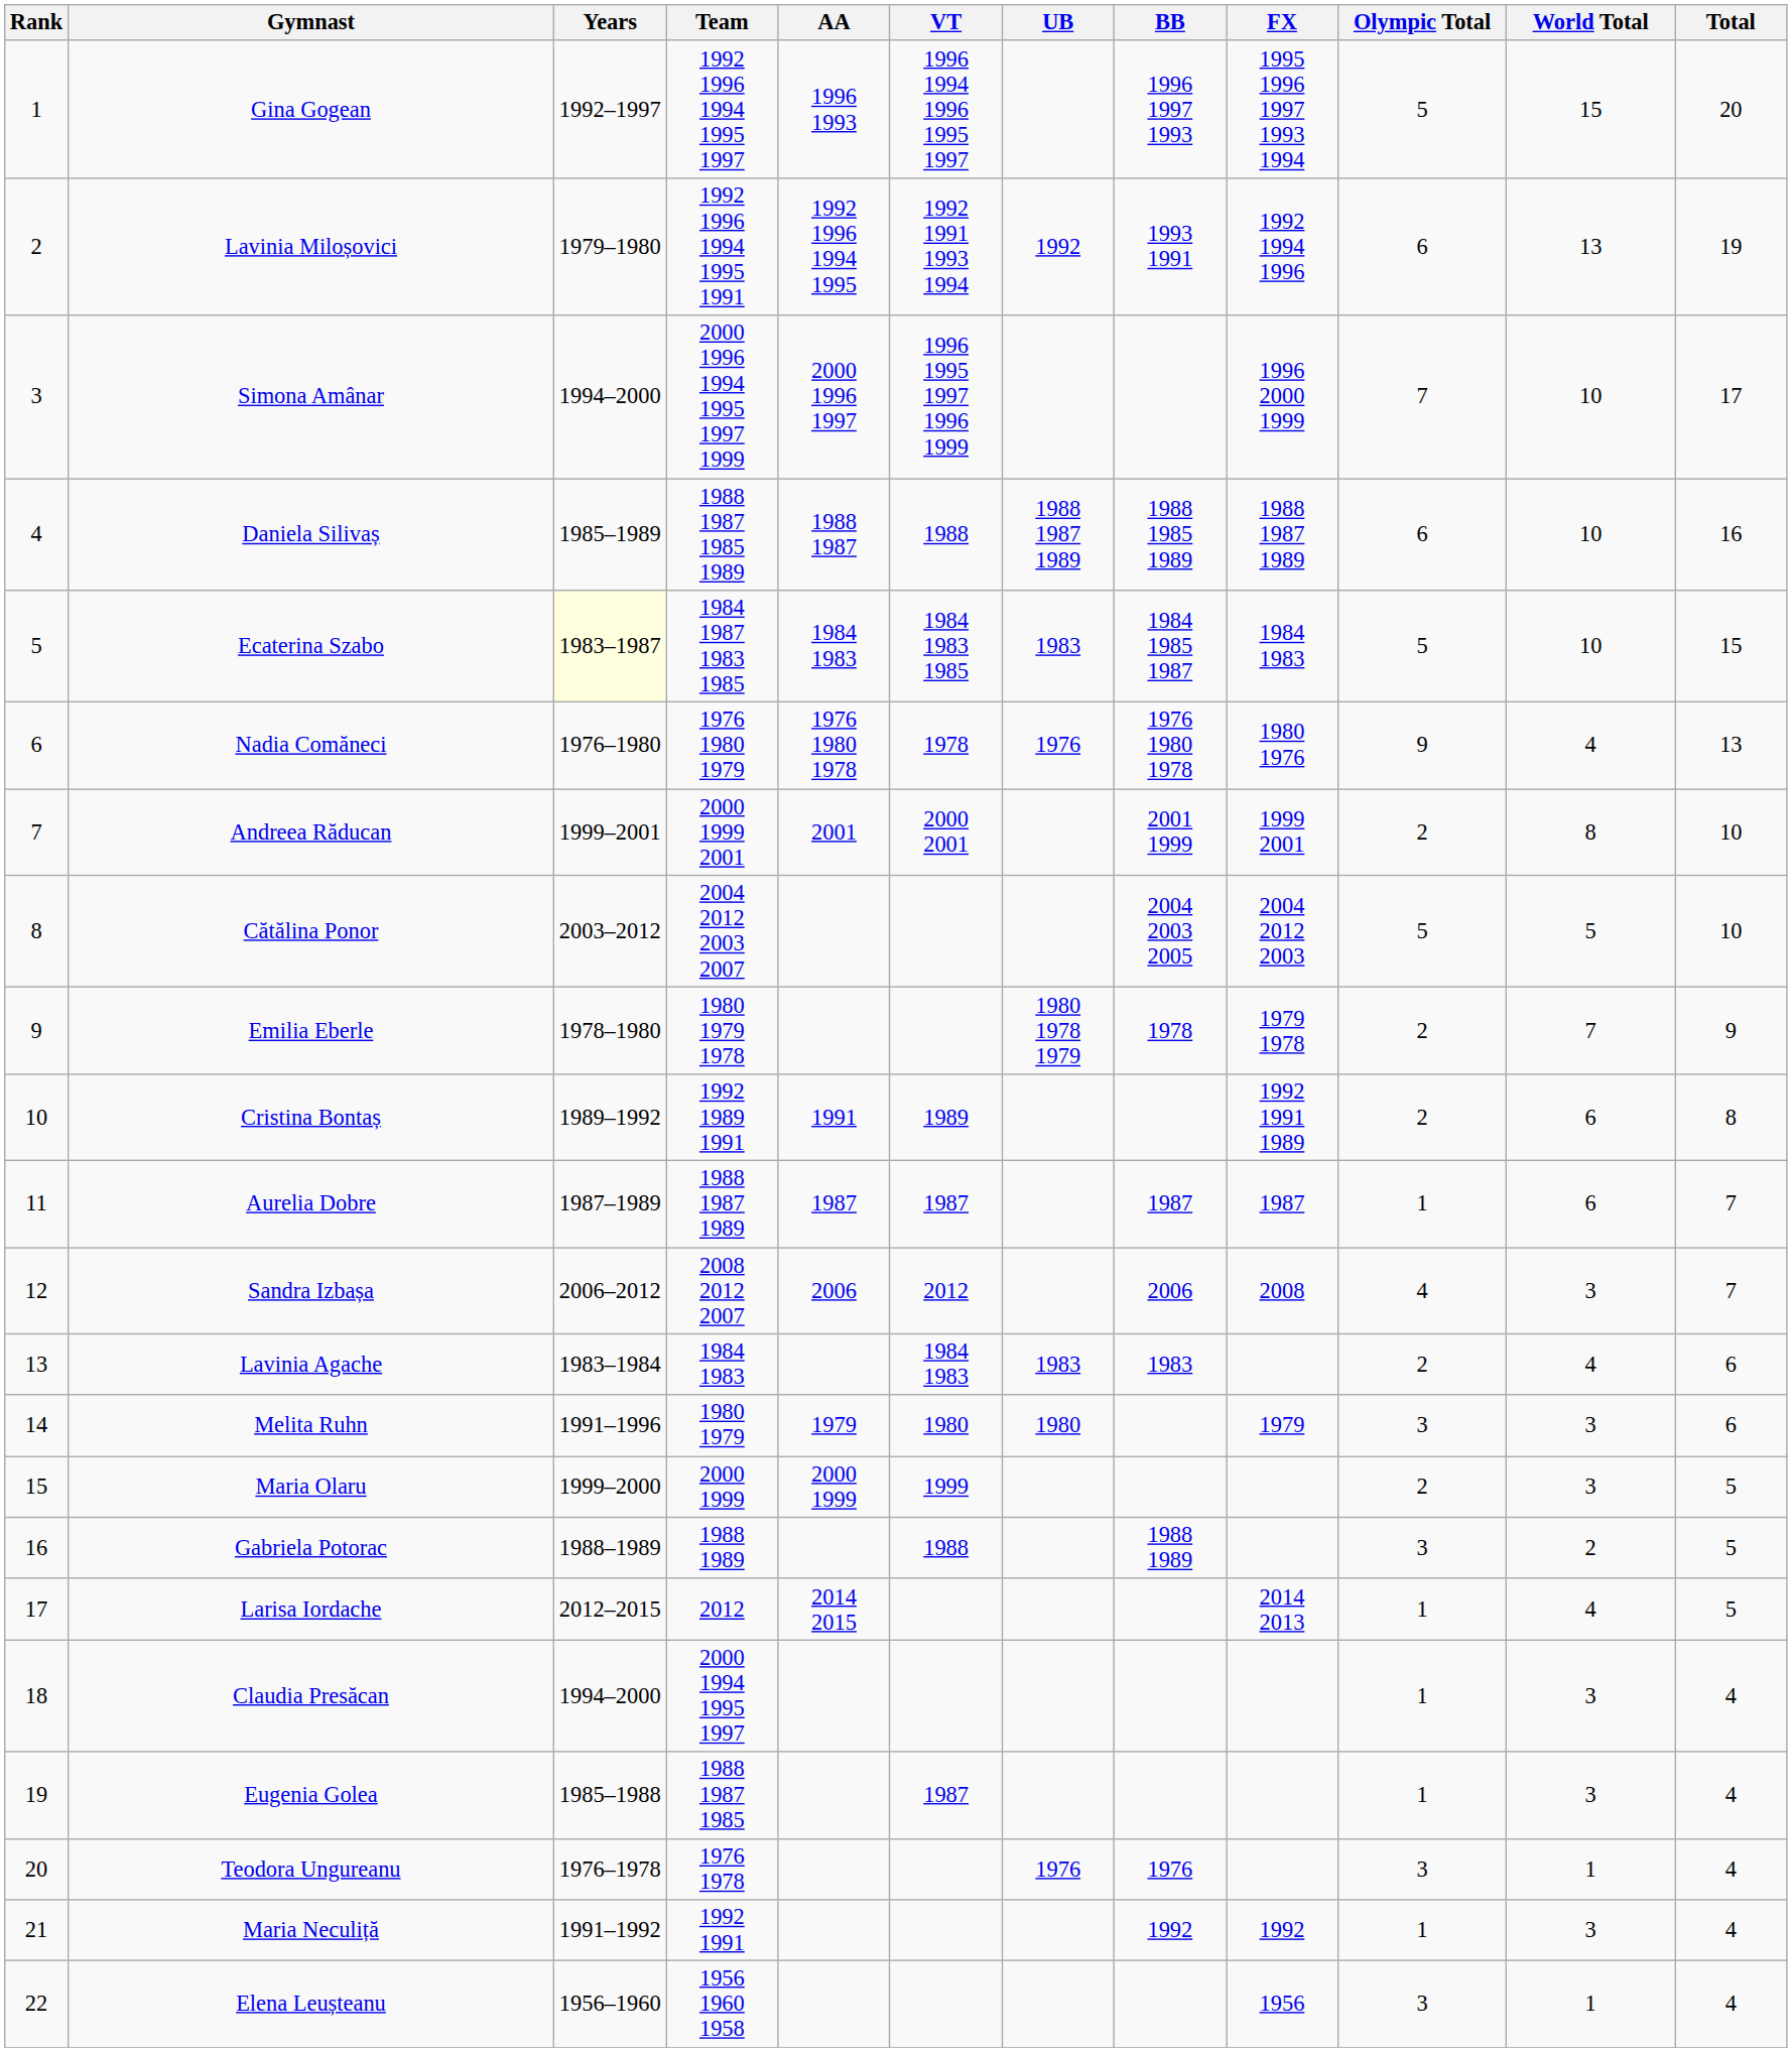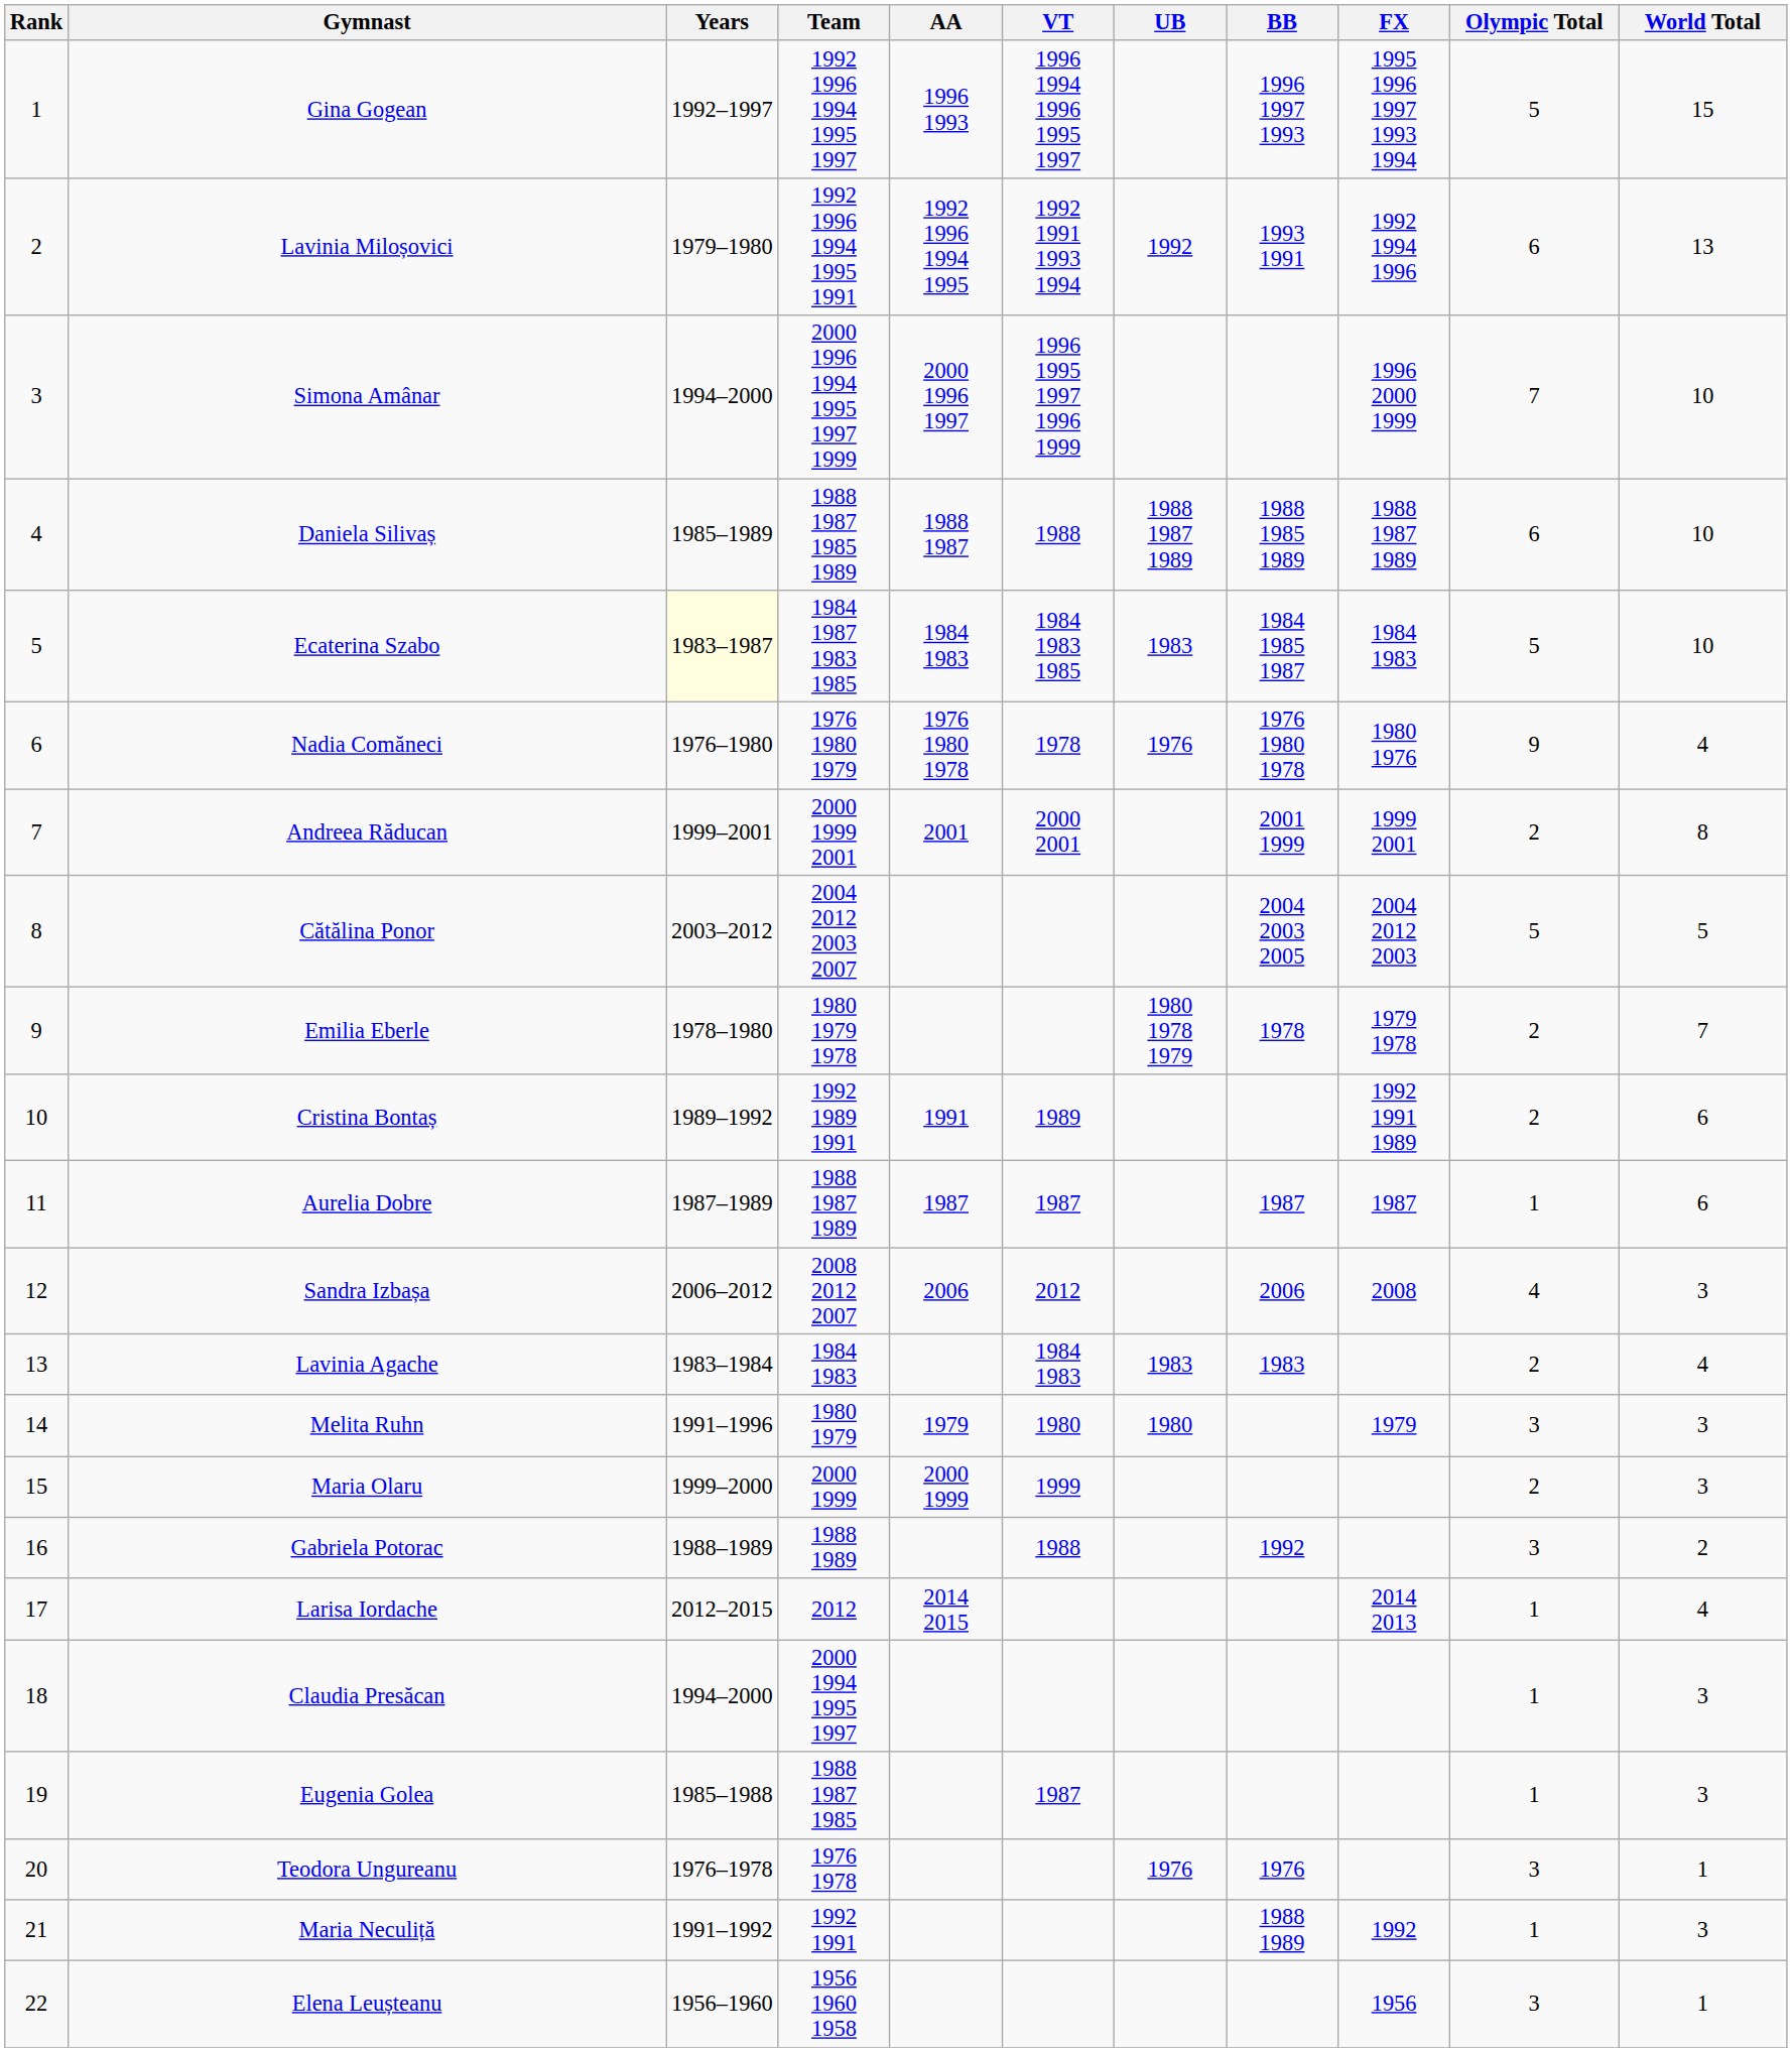 <table class="wikitable sortable" width=100% style="text-align:center;">
 <tr>
 <th style="width:1.8em;">Rank</th>
 <th class=unsortable>Gymnast</th>
 <th style="width:4.5em;">Years</th>
 <th style="width:4.5em;">Team</th>
 <th style="width:4.5em;">AA</th>
 <th style="width:4.5em;"><a href='#'>VT</a></th>
 <th style="width:4.5em;"><a href='#'>UB</a></th>
 <th style="width:4.5em;"><a href='#'>BB</a></th>
 <th style="width:4.5em;"><a href='#'>FX</a></th>
 <th style="width:7.0em;"><a href='#'>Olympic</a> Total</th>
 <th style="width:7.0em;"><a href='#'>World</a> Total</th>
-<th style="width:4.5em;">Total</th>
 </tr>
 <tr>
 <td>1</td>
 <td><a href='#'>Gina Gogean</a></td>
 <td>1992–1997</td>
 <td> <a href='#'>1992</a><br> <a href='#'>1996</a><br> <a href='#'>1994</a><br> <a href='#'>1995</a><br> <a href='#'>1997</a></td>
 <td> <a href='#'>1996</a><br> <a href='#'>1993</a></td>
 <td> <a href='#'>1996</a><br> <a href='#'>1994</a><br> <a href='#'>1996</a><br> <a href='#'>1995</a><br> <a href='#'>1997</a></td>
 <td></td>
 <td> <a href='#'>1996</a><br> <a href='#'>1997</a><br> <a href='#'>1993</a></td>
 <td> <a href='#'>1995</a><br> <a href='#'>1996</a><br> <a href='#'>1997</a><br> <a href='#'>1993</a><br> <a href='#'>1994</a></td>
 <td>5</td>
 <td>15</td>
-<td>20</td>
 </tr>
 <tr>
 <td>2</td>
 <td><a href='#'>Lavinia Miloșovici</a></td>
 <td>1979–1980</td>
 <td> <a href='#'>1992</a><br> <a href='#'>1996</a><br> <a href='#'>1994</a><br> <a href='#'>1995</a><br> <a href='#'>1991</a></td>
 <td> <a href='#'>1992</a><br> <a href='#'>1996</a><br> <a href='#'>1994</a><br> <a href='#'>1995</a></td>
 <td> <a href='#'>1992</a><br> <a href='#'>1991</a><br> <a href='#'>1993</a><br> <a href='#'>1994</a></td>
 <td> <a href='#'>1992</a></td>
 <td> <a href='#'>1993</a><br> <a href='#'>1991</a></td>
 <td> <a href='#'>1992</a><br> <a href='#'>1994</a><br> <a href='#'>1996</a></td>
 <td>6</td>
 <td>13</td>
-<td>19</td>
 </tr>
 <tr>
 <td>3</td>
 <td><a href='#'>Simona Amânar</a></td>
 <td>1994–2000</td>
 <td> <a href='#'>2000</a><br> <a href='#'>1996</a><br> <a href='#'>1994</a><br> <a href='#'>1995</a><br> <a href='#'>1997</a><br> <a href='#'>1999</a></td>
 <td> <a href='#'>2000</a><br> <a href='#'>1996</a><br> <a href='#'>1997</a></td>
 <td> <a href='#'>1996</a><br> <a href='#'>1995</a><br> <a href='#'>1997</a><br> <a href='#'>1996</a><br> <a href='#'>1999</a></td>
 <td></td>
 <td></td>
 <td> <a href='#'>1996</a><br> <a href='#'>2000</a><br> <a href='#'>1999</a></td>
 <td>7</td>
 <td>10</td>
-<td>17</td>
 </tr>
 <tr>
 <td>4</td>
 <td><a href='#'>Daniela Silivaș</a></td>
 <td>1985–1989</td>
 <td> <a href='#'>1988</a><br> <a href='#'>1987</a><br> <a href='#'>1985</a><br> <a href='#'>1989</a></td>
 <td> <a href='#'>1988</a><br> <a href='#'>1987</a></td>
 <td> <a href='#'>1988</a></td>
 <td> <a href='#'>1988</a><br> <a href='#'>1987</a><br> <a href='#'>1989</a></td>
 <td> <a href='#'>1988</a><br> <a href='#'>1985</a><br> <a href='#'>1989</a></td>
 <td> <a href='#'>1988</a><br> <a href='#'>1987</a> <br> <a href='#'>1989</a></td>
 <td>6</td>
 <td>10</td>
-<td>16</td>
 </tr>
 <tr>
 <td>5</td>
 <td><a href='#'>Ecaterina Szabo</a></td>
 <td style="background: lightyellow;">1983–1987</td>
 <td> <a href='#'>1984</a><br> <a href='#'>1987</a><br> <a href='#'>1983</a><br> <a href='#'>1985</a></td>
 <td> <a href='#'>1984</a><br> <a href='#'>1983</a></td>
 <td> <a href='#'>1984</a><br> <a href='#'>1983</a><br> <a href='#'>1985</a></td>
 <td> <a href='#'>1983</a></td>
 <td> <a href='#'>1984</a><br> <a href='#'>1985</a><br> <a href='#'>1987</a></td>
 <td> <a href='#'>1984</a><br> <a href='#'>1983</a></td>
 <td>5</td>
 <td>10</td>
-<td>15</td>
 </tr>
 <tr>
 <td>6</td>
 <td><a href='#'>Nadia Comăneci</a></td>
 <td>1976–1980</td>
 <td> <a href='#'>1976</a><br> <a href='#'>1980</a><br> <a href='#'>1979</a></td>
 <td> <a href='#'>1976</a><br> <a href='#'>1980</a><br> <a href='#'>1978</a></td>
 <td> <a href='#'>1978</a></td>
 <td> <a href='#'>1976</a></td>
 <td> <a href='#'>1976</a><br> <a href='#'>1980</a><br> <a href='#'>1978</a></td>
 <td> <a href='#'>1980</a><br> <a href='#'>1976</a></td>
 <td>9</td>
 <td>4</td>
-<td>13</td>
 </tr>
 <tr>
 <td>7</td>
 <td><a href='#'>Andreea Răducan</a></td>
 <td>1999–2001</td>
 <td> <a href='#'>2000</a><br> <a href='#'>1999</a><br> <a href='#'>2001</a></td>
 <td> <a href='#'>2001</a></td>
 <td> <a href='#'>2000</a><br> <a href='#'>2001</a></td>
 <td></td>
 <td> <a href='#'>2001</a><br> <a href='#'>1999</a></td>
 <td> <a href='#'>1999</a><br> <a href='#'>2001</a></td>
 <td>2</td>
 <td>8</td>
-<td>10</td>
 </tr>
 <tr>
 <td>8</td>
 <td><a href='#'>Cătălina Ponor</a></td>
 <td>2003–2012</td>
 <td> <a href='#'>2004</a><br> <a href='#'>2012</a><br> <a href='#'>2003</a><br> <a href='#'>2007</a></td>
 <td></td>
 <td></td>
 <td></td>
 <td> <a href='#'>2004</a><br> <a href='#'>2003</a><br> <a href='#'>2005</a></td>
 <td> <a href='#'>2004</a><br> <a href='#'>2012</a><br> <a href='#'>2003</a></td>
 <td>5</td>
 <td>5</td>
-<td>10</td>
 </tr>
 <tr>
 <td>9</td>
 <td><a href='#'>Emilia Eberle</a></td>
 <td>1978–1980</td>
 <td> <a href='#'>1980</a><br> <a href='#'>1979</a><br> <a href='#'>1978</a></td>
 <td></td>
 <td></td>
 <td> <a href='#'>1980</a><br> <a href='#'>1978</a><br> <a href='#'>1979</a></td>
 <td> <a href='#'>1978</a></td>
 <td> <a href='#'>1979</a><br> <a href='#'>1978</a></td>
 <td>2</td>
 <td>7</td>
-<td>9</td>
 </tr>
 <tr>
 <td>10</td>
 <td><a href='#'>Cristina Bontaș</a></td>
 <td>1989–1992</td>
 <td> <a href='#'>1992</a><br> <a href='#'>1989</a><br> <a href='#'>1991</a></td>
 <td> <a href='#'>1991</a></td>
 <td> <a href='#'>1989</a></td>
 <td></td>
 <td></td>
 <td> <a href='#'>1992</a><br> <a href='#'>1991</a><br> <a href='#'>1989</a></td>
 <td>2</td>
 <td>6</td>
-<td>8</td>
 </tr>
 <tr>
 <td>11</td>
 <td><a href='#'>Aurelia Dobre</a></td>
 <td>1987–1989</td>
 <td> <a href='#'>1988</a><br> <a href='#'>1987</a><br> <a href='#'>1989</a></td>
 <td> <a href='#'>1987</a></td>
 <td> <a href='#'>1987</a></td>
 <td></td>
 <td> <a href='#'>1987</a></td>
 <td> <a href='#'>1987</a></td>
 <td>1</td>
 <td>6</td>
-<td>7</td>
 </tr>
 <tr>
 <td>12</td>
 <td><a href='#'>Sandra Izbașa</a></td>
 <td>2006–2012</td>
 <td> <a href='#'>2008</a><br> <a href='#'>2012</a><br> <a href='#'>2007</a></td>
 <td> <a href='#'>2006</a></td>
 <td> <a href='#'>2012</a></td>
 <td></td>
 <td> <a href='#'>2006</a></td>
 <td> <a href='#'>2008</a></td>
 <td>4</td>
 <td>3</td>
-<td>7</td>
 </tr>
 <tr>
 <td>13</td>
 <td><a href='#'>Lavinia Agache</a></td>
 <td>1983–1984</td>
 <td> <a href='#'>1984</a><br> <a href='#'>1983</a></td>
 <td></td>
 <td> <a href='#'>1984</a><br> <a href='#'>1983</a></td>
 <td> <a href='#'>1983</a></td>
 <td> <a href='#'>1983</a></td>
 <td></td>
 <td>2</td>
 <td>4</td>
-<td>6</td>
 </tr>
 <tr>
 <td>14</td>
 <td><a href='#'>Melita Ruhn</a></td>
 <td>1991–1996</td>
 <td> <a href='#'>1980</a><br> <a href='#'>1979</a></td>
 <td> <a href='#'>1979</a></td>
 <td> <a href='#'>1980</a></td>
 <td> <a href='#'>1980</a></td>
 <td></td>
 <td> <a href='#'>1979</a></td>
 <td>3</td>
 <td>3</td>
-<td>6</td>
 </tr>
 <tr>
 <td>15</td>
 <td><a href='#'>Maria Olaru</a></td>
 <td>1999–2000</td>
 <td> <a href='#'>2000</a><br> <a href='#'>1999</a></td>
 <td> <a href='#'>2000</a><br> <a href='#'>1999</a></td>
 <td> <a href='#'>1999</a></td>
 <td></td>
 <td></td>
 <td></td>
 <td>2</td>
 <td>3</td>
-<td>5</td>
 </tr>
 <tr>
 <td>16</td>
 <td><a href='#'>Gabriela Potorac</a></td>
 <td>1988–1989</td>
 <td> <a href='#'>1988</a><br> <a href='#'>1989</a></td>
 <td></td>
 <td> <a href='#'>1988</a></td>
 <td></td>
-<td> <a href='#'>1988</a><br> <a href='#'>1989</a></td>
+<td> <a href='#'>1992</a></td>
 <td></td>
 <td>3</td>
 <td>2</td>
-<td>5</td>
 </tr>
 <tr>
 <td>17</td>
 <td><a href='#'>Larisa Iordache</a></td>
 <td>2012–2015</td>
 <td> <a href='#'>2012</a></td>
 <td> <a href='#'>2014</a><br> <a href='#'>2015</a></td>
 <td></td>
 <td></td>
 <td></td>
 <td> <a href='#'>2014</a><br> <a href='#'>2013</a></td>
 <td>1</td>
 <td>4</td>
-<td>5</td>
 </tr>
 <tr>
 <td>18</td>
 <td><a href='#'>Claudia Presăcan</a></td>
 <td>1994–2000</td>
 <td> <a href='#'>2000</a><br> <a href='#'>1994</a><br> <a href='#'>1995</a><br> <a href='#'>1997</a></td>
 <td></td>
 <td></td>
 <td></td>
 <td></td>
 <td></td>
 <td>1</td>
 <td>3</td>
-<td>4</td>
 </tr>
 <tr>
 <td>19</td>
 <td><a href='#'>Eugenia Golea</a></td>
 <td>1985–1988</td>
 <td> <a href='#'>1988</a><br> <a href='#'>1987</a><br> <a href='#'>1985</a></td>
 <td></td>
 <td> <a href='#'>1987</a></td>
 <td></td>
 <td></td>
 <td></td>
 <td>1</td>
 <td>3</td>
-<td>4</td>
 </tr>
 <tr>
 <td>20</td>
 <td><a href='#'>Teodora Ungureanu</a></td>
 <td>1976–1978</td>
 <td> <a href='#'>1976</a><br> <a href='#'>1978</a></td>
 <td></td>
 <td></td>
 <td> <a href='#'>1976</a></td>
 <td> <a href='#'>1976</a></td>
 <td></td>
 <td>3</td>
 <td>1</td>
-<td>4</td>
 </tr>
 <tr>
 <td>21</td>
 <td><a href='#'>Maria Neculiță</a></td>
 <td>1991–1992</td>
 <td> <a href='#'>1992</a><br> <a href='#'>1991</a></td>
 <td></td>
 <td></td>
 <td></td>
-<td> <a href='#'>1992</a></td>
+<td> <a href='#'>1988</a><br> <a href='#'>1989</a></td>
 <td> <a href='#'>1992</a></td>
 <td>1</td>
 <td>3</td>
-<td>4</td>
 </tr>
 <tr>
 <td>22</td>
 <td><a href='#'>Elena Leușteanu</a></td>
 <td>1956–1960</td>
 <td> <a href='#'>1956</a><br> <a href='#'>1960</a><br> <a href='#'>1958</a></td>
 <td></td>
 <td></td>
 <td></td>
 <td></td>
 <td> <a href='#'>1956</a></td>
 <td>3</td>
 <td>1</td>
-<td>4</td>
 </tr>
 </table>
